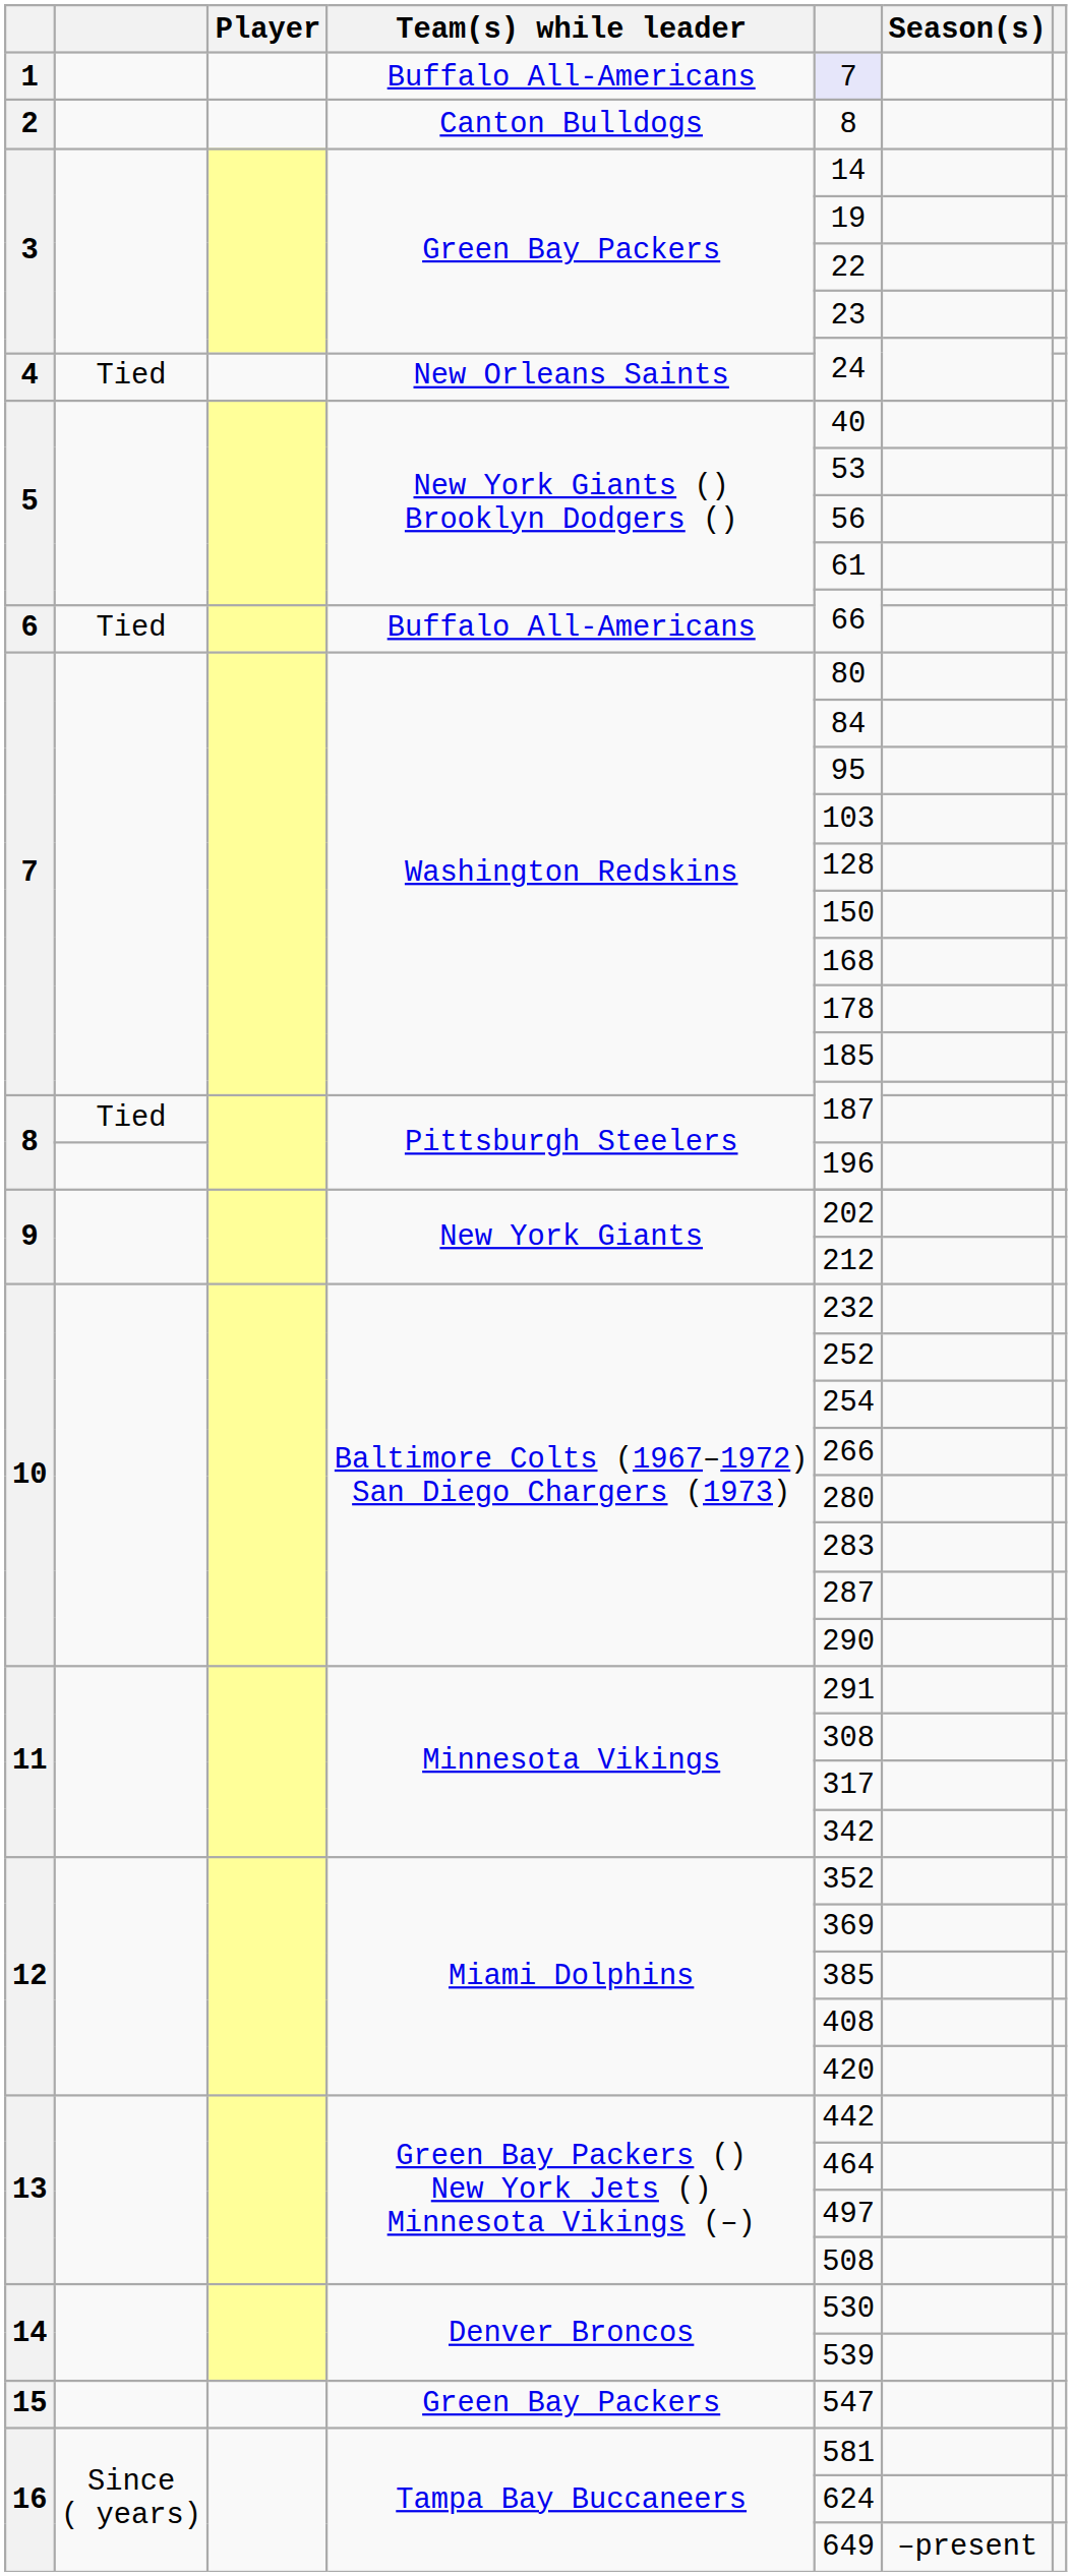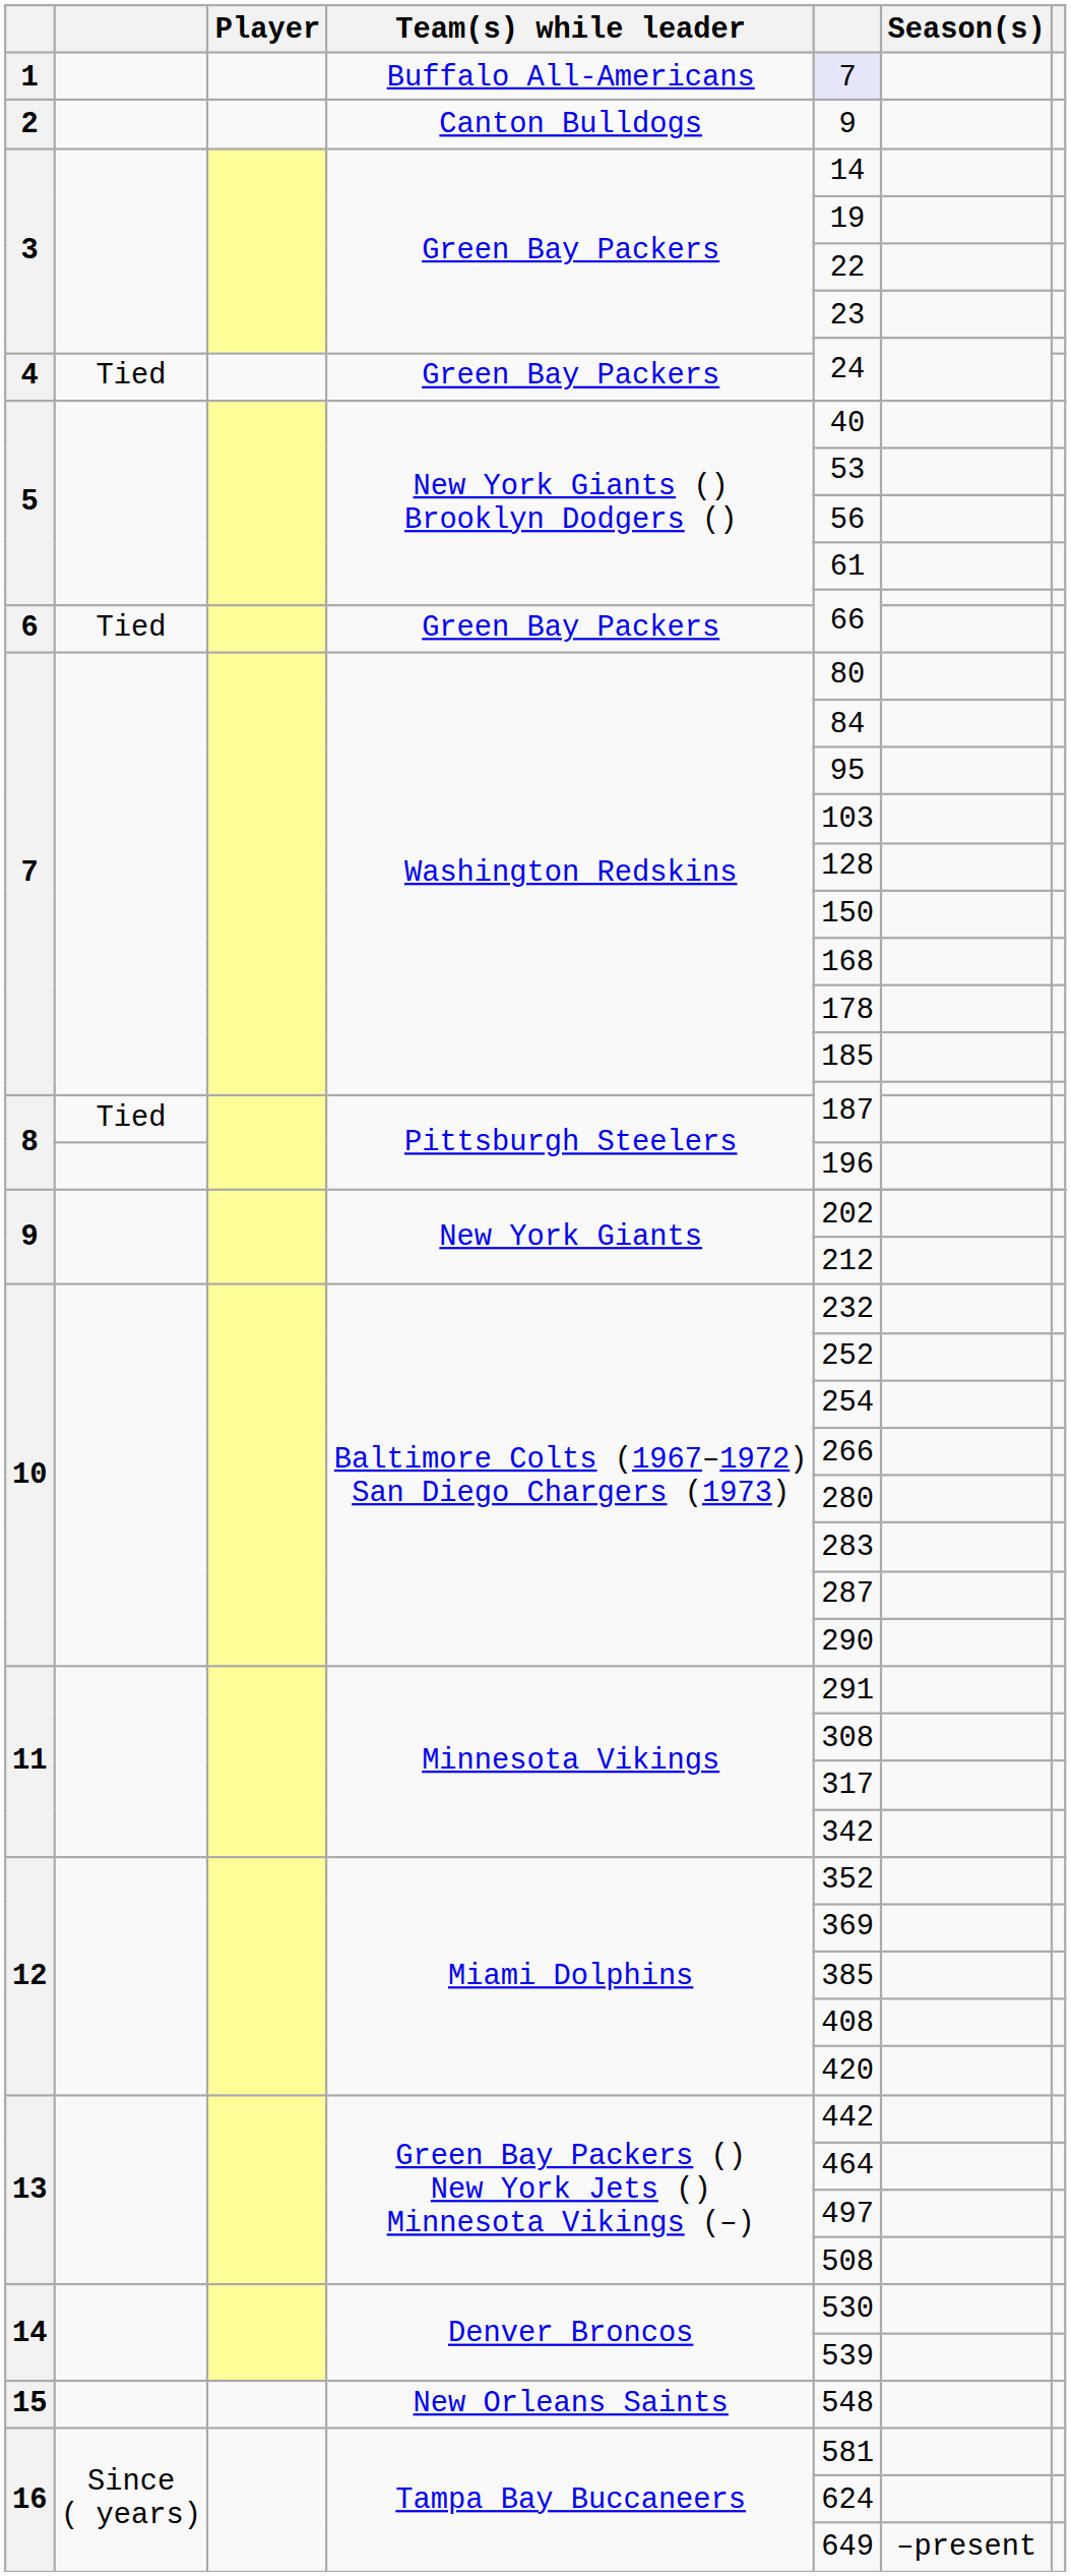 <table class="wikitable" style="text-align:center;">
 <tr>
 <th scope=col></th>
 <th scope=col></th>
 <th scope=col>Player</th>
 <th scope=col>Team(s) while leader</th>
 <th scope=col></th>
 <th scope=col>Season(s)</th>
 <th scope=col class="unsortable"></th>
 </tr>
 <tr>
 <th scope=row>1</th>
 <td></td>
 <td></td>
 <td><a href='#'>Buffalo All-Americans</a></td>
 <td style="background: lavender;">7</td>
 <td></td>
 <td></td>
 </tr>
 <tr>
 <th scope=row>2</th>
 <td></td>
 <td></td>
 <td><a href='#'>Canton Bulldogs</a></td>
-<td>8</td>
+<td>9</td>
 <td></td>
 <td></td>
 </tr>
 <tr>
 <th scope=rowgroup rowspan=5>3</th>
 <td rowspan=5></td>
 <td style="background:#FFFF99;" rowspan=5></td>
 <td rowspan="5"><a href='#'>Green Bay Packers</a></td>
 <td>14</td>
 <td></td>
 <td></td>
 </tr>
 <tr>
 <td>19</td>
 <td></td>
 <td></td>
 </tr>
 <tr>
 <td>22</td>
 <td></td>
 <td></td>
 </tr>
 <tr>
 <td>23</td>
 <td></td>
 <td></td>
 </tr>
 <tr>
 <td rowspan=2>24</td>
 <td rowspan=2></td>
 <td></td>
 </tr>
 <tr>
 <th scope=row>4</th>
 <td>Tied </td>
 <td></td>
-<td><a href='#'>New Orleans Saints</a></td>
+<td><a href='#'>Green Bay Packers</a></td>
 <td></td>
 </tr>
 <tr>
 <th scope=rowgroup rowspan=5>5</th>
 <td rowspan=5></td>
 <td rowspan="5" style="background:#FFFF99;"></td>
 <td rowspan=5><a href='#'>New York Giants</a> () <br> <a href='#'>Brooklyn Dodgers</a> ()</td>
 <td>40</td>
 <td></td>
 <td></td>
 </tr>
 <tr>
 <td>53</td>
 <td></td>
 <td></td>
 </tr>
 <tr>
 <td>56</td>
 <td></td>
 <td></td>
 </tr>
 <tr>
 <td>61</td>
 <td></td>
 <td></td>
 </tr>
 <tr>
 <td rowspan=2>66</td>
 <td></td>
 <td></td>
 </tr>
 <tr>
 <th scope=row>6</th>
 <td>Tied </td>
 <td style="background:#FFFF99;"></td>
-<td><a href='#'>Buffalo All-Americans</a></td>
+<td><a href='#'>Green Bay Packers</a></td>
 <td></td>
 <td></td>
 </tr>
 <tr>
 <th scope=rowgroup rowspan=10>7</th>
 <td rowspan=10></td>
 <td style="background:#FFFF99;" rowspan=10></td>
 <td rowspan=10><a href='#'>Washington Redskins</a></td>
 <td>80</td>
 <td></td>
 <td></td>
 </tr>
 <tr>
 <td>84</td>
 <td></td>
 <td></td>
 </tr>
 <tr>
 <td>95</td>
 <td></td>
 <td></td>
 </tr>
 <tr>
 <td>103</td>
 <td></td>
 <td></td>
 </tr>
 <tr>
 <td>128</td>
 <td></td>
 <td></td>
 </tr>
 <tr>
 <td>150</td>
 <td></td>
 <td></td>
 </tr>
 <tr>
 <td>168</td>
 <td></td>
 <td></td>
 </tr>
 <tr>
 <td>178</td>
 <td></td>
 <td></td>
 </tr>
 <tr>
 <td>185</td>
 <td></td>
 <td></td>
 </tr>
 <tr>
 <td rowspan=2>187</td>
 <td></td>
 <td></td>
 </tr>
 <tr>
 <th scope=rowgroup rowspan=2>8</th>
 <td>Tied </td>
 <td rowspan="2" style="background:#FFFF99;"></td>
 <td rowspan=2><a href='#'>Pittsburgh Steelers</a></td>
 <td></td>
 <td></td>
 </tr>
 <tr>
 <td></td>
 <td>196</td>
 <td></td>
 <td></td>
 </tr>
 <tr>
 <th scope=rowgroup rowspan=3>9</th>
 <td rowspan=3></td>
 <td style="background:#FFFF99;" rowspan=3></td>
 <td rowspan=3><a href='#'>New York Giants</a></td>
 </tr>
 <tr>
 <td>202</td>
 <td></td>
 <td></td>
 </tr>
 <tr>
 <td>212</td>
 <td></td>
 <td></td>
 </tr>
 <tr>
 <th scope=rowgroup rowspan=8>10</th>
 <td rowspan=8></td>
 <td style="background:#FFFF99;" rowspan=8></td>
 <td rowspan=8><a href='#'>Baltimore Colts</a> (<a href='#'>1967</a>–<a href='#'>1972</a>)<br><a href='#'>San Diego Chargers</a> (<a href='#'>1973</a>)</td>
 <td>232</td>
 <td></td>
 <td></td>
 </tr>
 <tr>
 <td>252</td>
 <td></td>
 <td></td>
 </tr>
 <tr>
 <td>254</td>
 <td></td>
 <td></td>
 </tr>
 <tr>
 <td>266</td>
 <td></td>
 <td></td>
 </tr>
 <tr>
 <td>280</td>
 <td></td>
 <td></td>
 </tr>
 <tr>
 <td>283</td>
 <td></td>
 <td></td>
 </tr>
 <tr>
 <td>287</td>
 <td></td>
 <td></td>
 </tr>
 <tr>
 <td>290</td>
 <td></td>
 <td></td>
 </tr>
 <tr>
 <th scope=rowgroup rowspan=4>11</th>
 <td rowspan=4></td>
 <td style="background:#FFFF99;" rowspan=4></td>
 <td rowspan=4><a href='#'>Minnesota Vikings</a></td>
 <td>291</td>
 <td></td>
 <td></td>
 </tr>
 <tr>
 <td>308</td>
 <td></td>
 <td></td>
 </tr>
 <tr>
 <td>317</td>
 <td></td>
 <td></td>
 </tr>
 <tr>
 <td>342</td>
 <td></td>
 <td></td>
 </tr>
 <tr>
 <th scope=rowgroup rowspan=5>12</th>
 <td rowspan=5></td>
 <td style="background:#FFFF99;" rowspan=5></td>
 <td rowspan=5><a href='#'>Miami Dolphins</a></td>
 <td>352</td>
 <td></td>
 <td></td>
 </tr>
 <tr>
 <td>369</td>
 <td></td>
 <td></td>
 </tr>
 <tr>
 <td>385</td>
 <td></td>
 <td></td>
 </tr>
 <tr>
 <td>408</td>
 <td></td>
 <td></td>
 </tr>
 <tr>
 <td>420</td>
 <td></td>
 <td></td>
 </tr>
 <tr>
 <th scope=rowgroup rowspan=4>13</th>
 <td rowspan=4></td>
 <td style="background:#FFFF99;" rowspan=4></td>
 <td rowspan=4><a href='#'>Green Bay Packers</a> ()<br><a href='#'>New York Jets</a> ()<br><a href='#'>Minnesota Vikings</a> (–)</td>
 <td>442</td>
 <td></td>
 <td></td>
 </tr>
 <tr>
 <td>464</td>
 <td></td>
 <td></td>
 </tr>
 <tr>
 <td>497</td>
 <td></td>
 <td></td>
 </tr>
 <tr>
 <td>508</td>
 <td></td>
 <td></td>
 </tr>
 <tr>
 <th scope=rowgroup rowspan=2>14</th>
 <td rowspan=2></td>
 <td style="background:#FFFF99;" rowspan=2> </td>
 <td rowspan=2><a href='#'>Denver Broncos</a></td>
 <td>530</td>
 <td></td>
 <td></td>
 </tr>
 <tr>
 <td>539</td>
 <td></td>
 <td></td>
 </tr>
 <tr>
 <th scope=row>15</th>
 <td></td>
 <td></td>
-<td><a href='#'>Green Bay Packers</a></td>
-<td>547</td>
+<td><a href='#'>New Orleans Saints</a></td>
+<td>548</td>
 <td></td>
 <td></td>
 </tr>
 <tr>
 <th scope=rowgroup rowspan=3>16</th>
 <td rowspan=3>Since  <br>( years)</td>
 <td rowspan=3></td>
 <td rowspan=3><a href='#'>Tampa Bay Buccaneers</a></td>
 <td>581</td>
 <td></td>
 <td></td>
 </tr>
 <tr>
 <td>624</td>
 <td></td>
 <td></td>
 </tr>
 <tr>
 <td>649</td>
 <td>–present</td>
 <td></td>
 </tr>
 </table>
